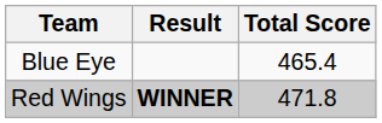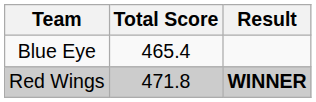 <table class="wikitable plainrowheaders" style="text-align:center;">
 <tr style="background:#f2f2f2;">
 <th scope="col">Team</th>
+<th scope="col">Total Score</th>
 <th scope="col">Result</th>
-<th scope="col">Total Score</th>
 </tr>
 <tr>
 <td>Blue Eye</td>
+<td>465.4</td>
 <td></td>
-<td>465.4</td>
 </tr>
 <tr style="background:#ccc;">
 <td>Red Wings</td>
+<td>471.8</td>
 <td><strong>WINNER</strong></td>
-<td>471.8</td>
 </tr>
 </table>
